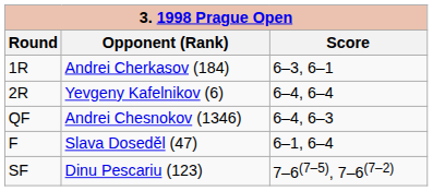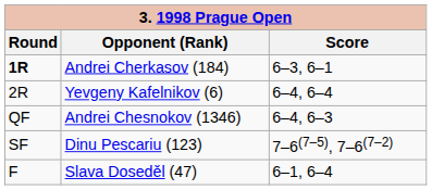 <table class=wikitable style=font-size:97%>
 <tr>
 <td colspan=3 align=center bgcolor=#ebc2af><strong>3. <a href='#'>1998 Prague Open</a></strong></td>
 </tr>
 <tr>
 <th>Round</th>
 <th width=200>Opponent (Rank)</th>
 <th width=150>Score</th>
 </tr>
 <tr>
-<td>1R</td>
+<td><strong>1R</strong></td>
 <td> <a href='#'>Andrei Cherkasov</a> (184)</td>
 <td>6–3, 6–1</td>
 </tr>
 <tr>
 <td>2R</td>
 <td> <a href='#'>Yevgeny Kafelnikov</a> (6)</td>
 <td>6–4, 6–4</td>
 </tr>
 <tr>
 <td>QF</td>
 <td> <a href='#'>Andrei Chesnokov</a> (1346)</td>
 <td>6–4, 6–3</td>
 </tr>
 <tr>
+<td>SF</td>
+<td> <a href='#'>Dinu Pescariu</a> (123)</td>
+<td>7–6<sup>(7–5)</sup>, 7–6<sup>(7–2)</sup></td>
+</tr>
+<tr>
 <td>F</td>
 <td> <a href='#'>Slava Doseděl</a> (47)</td>
 <td>6–1, 6–4</td>
 </tr>
-<tr>
-<td>SF</td>
-<td> <a href='#'>Dinu Pescariu</a> (123)</td>
-<td>7–6<sup>(7–5)</sup>, 7–6<sup>(7–2)</sup></td>
-</tr>
 </table>
